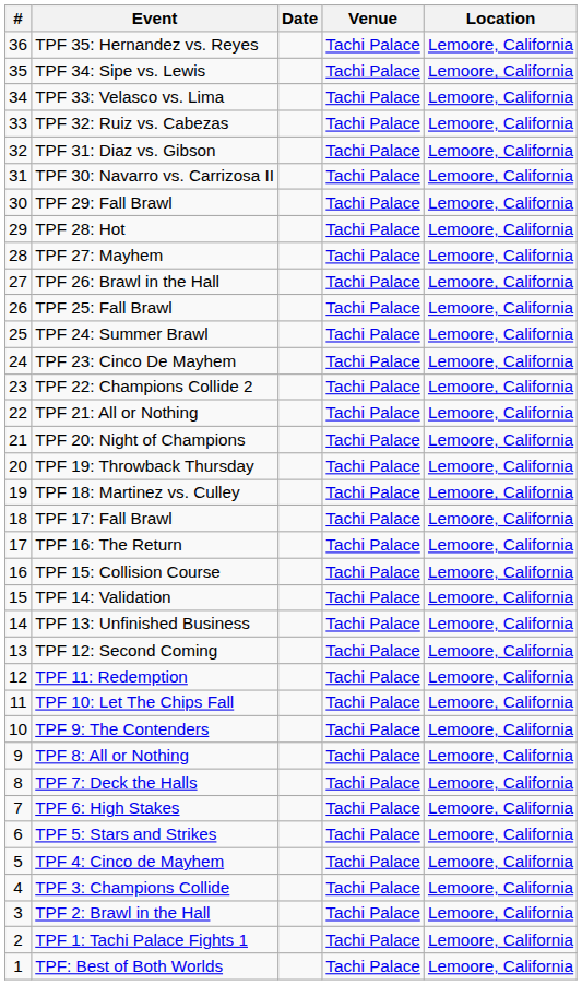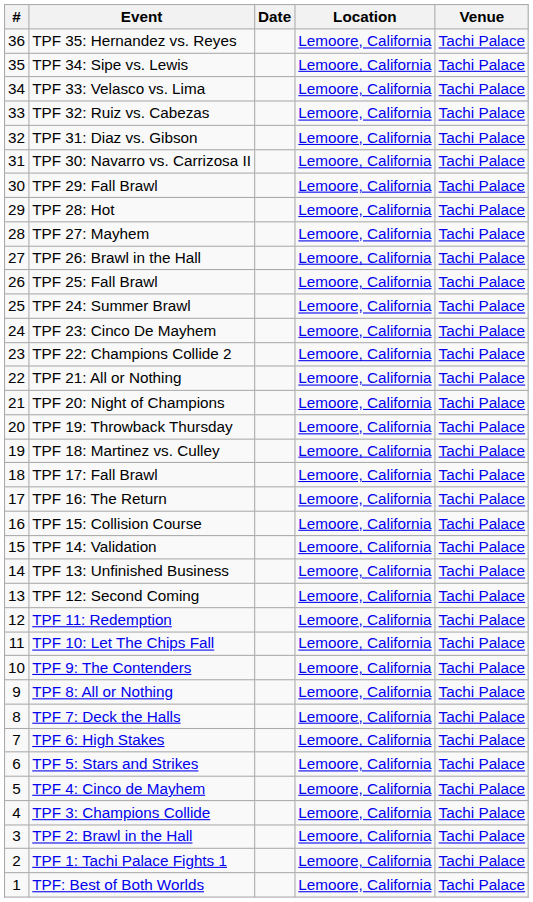 <table class="sortable wikitable succession-box" style="font-size:90%;">
 <tr>
 <th scope="col">#</th>
 <th scope="col">Event</th>
 <th scope="col">Date</th>
+<th scope="col">Location</th>
 <th scope="col">Venue</th>
-<th scope="col">Location</th>
 </tr>
 <tr>
 <td align=center>36</td>
 <td>TPF 35: Hernandez vs. Reyes</td>
 <td></td>
+<td><a href='#'>Lemoore, California</a></td>
 <td><a href='#'>Tachi Palace</a></td>
-<td><a href='#'>Lemoore, California</a></td>
 </tr>
 <tr>
 <td align=center>35</td>
 <td>TPF 34: Sipe vs. Lewis</td>
 <td></td>
+<td><a href='#'>Lemoore, California</a></td>
 <td><a href='#'>Tachi Palace</a></td>
-<td><a href='#'>Lemoore, California</a></td>
 </tr>
 <tr>
 <td align=center>34</td>
 <td>TPF 33: Velasco vs. Lima</td>
 <td></td>
+<td><a href='#'>Lemoore, California</a></td>
 <td><a href='#'>Tachi Palace</a></td>
-<td><a href='#'>Lemoore, California</a></td>
 </tr>
 <tr>
 <td align=center>33</td>
 <td>TPF 32: Ruiz vs. Cabezas</td>
 <td></td>
+<td><a href='#'>Lemoore, California</a></td>
 <td><a href='#'>Tachi Palace</a></td>
-<td><a href='#'>Lemoore, California</a></td>
 </tr>
 <tr>
 <td align=center>32</td>
 <td>TPF 31: Diaz vs. Gibson</td>
 <td></td>
+<td><a href='#'>Lemoore, California</a></td>
 <td><a href='#'>Tachi Palace</a></td>
-<td><a href='#'>Lemoore, California</a></td>
 </tr>
 <tr>
 <td align=center>31</td>
 <td>TPF 30: Navarro vs. Carrizosa II</td>
 <td></td>
+<td><a href='#'>Lemoore, California</a></td>
 <td><a href='#'>Tachi Palace</a></td>
-<td><a href='#'>Lemoore, California</a></td>
 </tr>
 <tr>
 <td align=center>30</td>
 <td>TPF 29: Fall Brawl</td>
 <td></td>
+<td><a href='#'>Lemoore, California</a></td>
 <td><a href='#'>Tachi Palace</a></td>
-<td><a href='#'>Lemoore, California</a></td>
 </tr>
 <tr>
 <td align=center>29</td>
 <td>TPF 28: Hot</td>
 <td></td>
+<td><a href='#'>Lemoore, California</a></td>
 <td><a href='#'>Tachi Palace</a></td>
-<td><a href='#'>Lemoore, California</a></td>
 </tr>
 <tr>
 <td align=center>28</td>
 <td>TPF 27: Mayhem</td>
 <td></td>
+<td><a href='#'>Lemoore, California</a></td>
 <td><a href='#'>Tachi Palace</a></td>
-<td><a href='#'>Lemoore, California</a></td>
 </tr>
 <tr>
 <td align=center>27</td>
 <td>TPF 26: Brawl in the Hall</td>
 <td></td>
+<td><a href='#'>Lemoore, California</a></td>
 <td><a href='#'>Tachi Palace</a></td>
-<td><a href='#'>Lemoore, California</a></td>
 </tr>
 <tr>
 <td align=center>26</td>
 <td>TPF 25: Fall Brawl</td>
 <td></td>
+<td><a href='#'>Lemoore, California</a></td>
 <td><a href='#'>Tachi Palace</a></td>
-<td><a href='#'>Lemoore, California</a></td>
 </tr>
 <tr>
 <td align=center>25</td>
 <td>TPF 24: Summer Brawl</td>
 <td></td>
+<td><a href='#'>Lemoore, California</a></td>
 <td><a href='#'>Tachi Palace</a></td>
-<td><a href='#'>Lemoore, California</a></td>
 </tr>
 <tr>
 <td align=center>24</td>
 <td>TPF 23: Cinco De Mayhem</td>
 <td></td>
+<td><a href='#'>Lemoore, California</a></td>
 <td><a href='#'>Tachi Palace</a></td>
-<td><a href='#'>Lemoore, California</a></td>
 </tr>
 <tr>
 <td align=center>23</td>
 <td>TPF 22: Champions Collide 2</td>
 <td></td>
+<td><a href='#'>Lemoore, California</a></td>
 <td><a href='#'>Tachi Palace</a></td>
-<td><a href='#'>Lemoore, California</a></td>
 </tr>
 <tr>
 <td align=center>22</td>
 <td>TPF 21: All or Nothing</td>
 <td></td>
+<td><a href='#'>Lemoore, California</a></td>
 <td><a href='#'>Tachi Palace</a></td>
-<td><a href='#'>Lemoore, California</a></td>
 </tr>
 <tr>
 <td align=center>21</td>
 <td>TPF 20: Night of Champions</td>
 <td></td>
+<td><a href='#'>Lemoore, California</a></td>
 <td><a href='#'>Tachi Palace</a></td>
-<td><a href='#'>Lemoore, California</a></td>
 </tr>
 <tr>
 <td align=center>20</td>
 <td>TPF 19: Throwback Thursday</td>
 <td></td>
+<td><a href='#'>Lemoore, California</a></td>
 <td><a href='#'>Tachi Palace</a></td>
-<td><a href='#'>Lemoore, California</a></td>
 </tr>
 <tr>
 <td align=center>19</td>
 <td>TPF 18: Martinez vs. Culley</td>
 <td></td>
+<td><a href='#'>Lemoore, California</a></td>
 <td><a href='#'>Tachi Palace</a></td>
-<td><a href='#'>Lemoore, California</a></td>
 </tr>
 <tr>
 <td align=center>18</td>
 <td>TPF 17: Fall Brawl</td>
 <td></td>
+<td><a href='#'>Lemoore, California</a></td>
 <td><a href='#'>Tachi Palace</a></td>
-<td><a href='#'>Lemoore, California</a></td>
 </tr>
 <tr>
 <td align=center>17</td>
 <td>TPF 16: The Return</td>
 <td></td>
+<td><a href='#'>Lemoore, California</a></td>
 <td><a href='#'>Tachi Palace</a></td>
-<td><a href='#'>Lemoore, California</a></td>
 </tr>
 <tr>
 <td align=center>16</td>
 <td>TPF 15: Collision Course</td>
 <td></td>
+<td><a href='#'>Lemoore, California</a></td>
 <td><a href='#'>Tachi Palace</a></td>
-<td><a href='#'>Lemoore, California</a></td>
 </tr>
 <tr>
 <td align=center>15</td>
 <td>TPF 14: Validation</td>
 <td></td>
+<td><a href='#'>Lemoore, California</a></td>
 <td><a href='#'>Tachi Palace</a></td>
-<td><a href='#'>Lemoore, California</a></td>
 </tr>
 <tr>
 <td align=center>14</td>
 <td>TPF 13: Unfinished Business</td>
 <td></td>
+<td><a href='#'>Lemoore, California</a></td>
 <td><a href='#'>Tachi Palace</a></td>
-<td><a href='#'>Lemoore, California</a></td>
 </tr>
 <tr>
 <td align=center>13</td>
 <td>TPF 12: Second Coming</td>
 <td></td>
+<td><a href='#'>Lemoore, California</a></td>
 <td><a href='#'>Tachi Palace</a></td>
-<td><a href='#'>Lemoore, California</a></td>
 </tr>
 <tr>
 <td align=center>12</td>
 <td><a href='#'>TPF 11: Redemption</a></td>
 <td></td>
+<td><a href='#'>Lemoore, California</a></td>
 <td><a href='#'>Tachi Palace</a></td>
-<td><a href='#'>Lemoore, California</a></td>
 </tr>
 <tr>
 <td align=center>11</td>
 <td><a href='#'>TPF 10: Let The Chips Fall</a></td>
 <td></td>
+<td><a href='#'>Lemoore, California</a></td>
 <td><a href='#'>Tachi Palace</a></td>
-<td><a href='#'>Lemoore, California</a></td>
 </tr>
 <tr>
 <td align=center>10</td>
 <td><a href='#'>TPF 9: The Contenders</a></td>
 <td></td>
+<td><a href='#'>Lemoore, California</a></td>
 <td><a href='#'>Tachi Palace</a></td>
-<td><a href='#'>Lemoore, California</a></td>
 </tr>
 <tr>
 <td align=center>9</td>
 <td><a href='#'>TPF 8: All or Nothing</a></td>
 <td></td>
+<td><a href='#'>Lemoore, California</a></td>
 <td><a href='#'>Tachi Palace</a></td>
-<td><a href='#'>Lemoore, California</a></td>
 </tr>
 <tr>
 <td align=center>8</td>
 <td><a href='#'>TPF 7: Deck the Halls</a></td>
 <td></td>
+<td><a href='#'>Lemoore, California</a></td>
 <td><a href='#'>Tachi Palace</a></td>
-<td><a href='#'>Lemoore, California</a></td>
 </tr>
 <tr>
 <td align=center>7</td>
 <td><a href='#'>TPF 6: High Stakes</a></td>
 <td></td>
+<td><a href='#'>Lemoore, California</a></td>
 <td><a href='#'>Tachi Palace</a></td>
-<td><a href='#'>Lemoore, California</a></td>
 </tr>
 <tr>
 <td align=center>6</td>
 <td><a href='#'>TPF 5: Stars and Strikes</a></td>
 <td></td>
+<td><a href='#'>Lemoore, California</a></td>
 <td><a href='#'>Tachi Palace</a></td>
-<td><a href='#'>Lemoore, California</a></td>
 </tr>
 <tr>
 <td align=center>5</td>
 <td><a href='#'>TPF 4: Cinco de Mayhem</a></td>
 <td></td>
+<td><a href='#'>Lemoore, California</a></td>
 <td><a href='#'>Tachi Palace</a></td>
-<td><a href='#'>Lemoore, California</a></td>
 </tr>
 <tr>
 <td align=center>4</td>
 <td><a href='#'>TPF 3: Champions Collide</a></td>
 <td></td>
+<td><a href='#'>Lemoore, California</a></td>
 <td><a href='#'>Tachi Palace</a></td>
-<td><a href='#'>Lemoore, California</a></td>
 </tr>
 <tr>
 <td align=center>3</td>
 <td><a href='#'>TPF 2: Brawl in the Hall</a></td>
 <td></td>
+<td><a href='#'>Lemoore, California</a></td>
 <td><a href='#'>Tachi Palace</a></td>
-<td><a href='#'>Lemoore, California</a></td>
 </tr>
 <tr>
 <td align=center>2</td>
 <td><a href='#'>TPF 1: Tachi Palace Fights 1</a></td>
 <td></td>
+<td><a href='#'>Lemoore, California</a></td>
 <td><a href='#'>Tachi Palace</a></td>
-<td><a href='#'>Lemoore, California</a></td>
 </tr>
 <tr>
 <td align=center>1</td>
 <td><a href='#'>TPF: Best of Both Worlds</a></td>
 <td></td>
+<td><a href='#'>Lemoore, California</a></td>
 <td><a href='#'>Tachi Palace</a></td>
-<td><a href='#'>Lemoore, California</a></td>
 </tr>
 </table>
